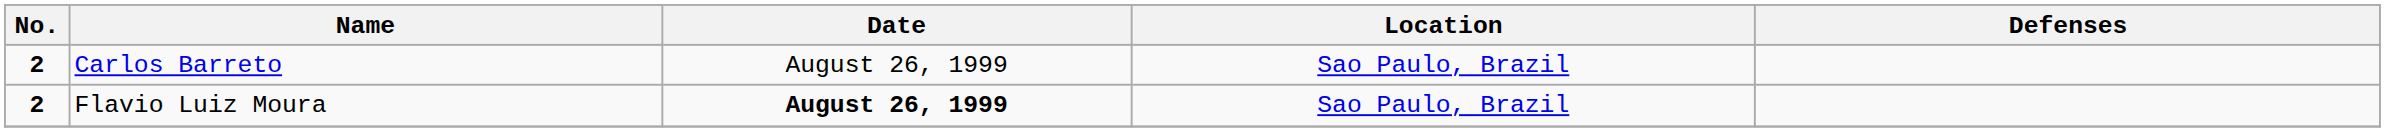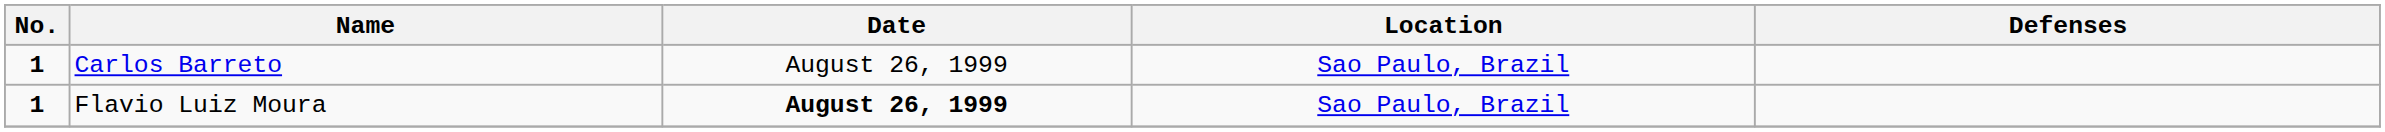 <table class="wikitable"  style="width:99%; text-align:center;">
 <tr>
 <th style="width:1%;">No.</th>
 <th style="width:19%;">Name</th>
 <th style="width:15%;">Date</th>
 <th style="width:20%;">Location</th>
 <th style="width:20%;">Defenses</th>
 </tr>
 <tr>
-<td align=center><strong>2</strong></td>
+<td align=center><strong>1</strong></td>
 <td align="left"> <a href='#'>Carlos Barreto</a><br></td>
 <td>August 26, 1999<br></td>
 <td><a href='#'>Sao Paulo, Brazil</a></td>
 <td></td>
 </tr>
 <tr>
-<td align=center><strong>2</strong></td>
+<td align=center><strong>1</strong></td>
 <td align="left"> Flavio Luiz Moura<br></td>
 <td><strong>August 26, 1999<br></strong></td>
 <td><a href='#'>Sao Paulo, Brazil</a></td>
 <td></td>
 </tr>
 <tr>
 </tr>
 </table>
